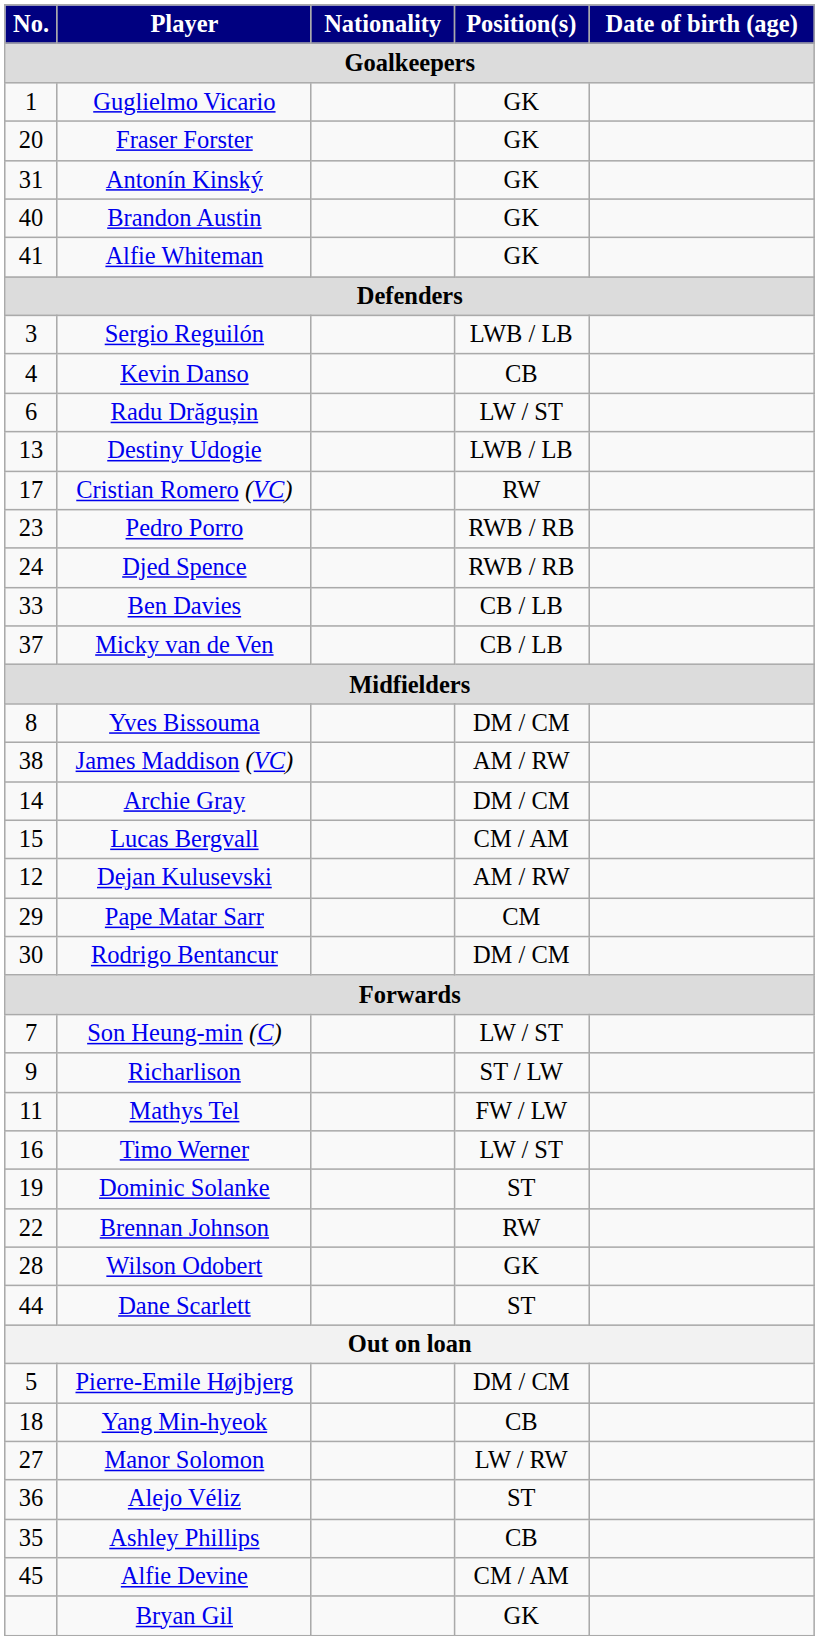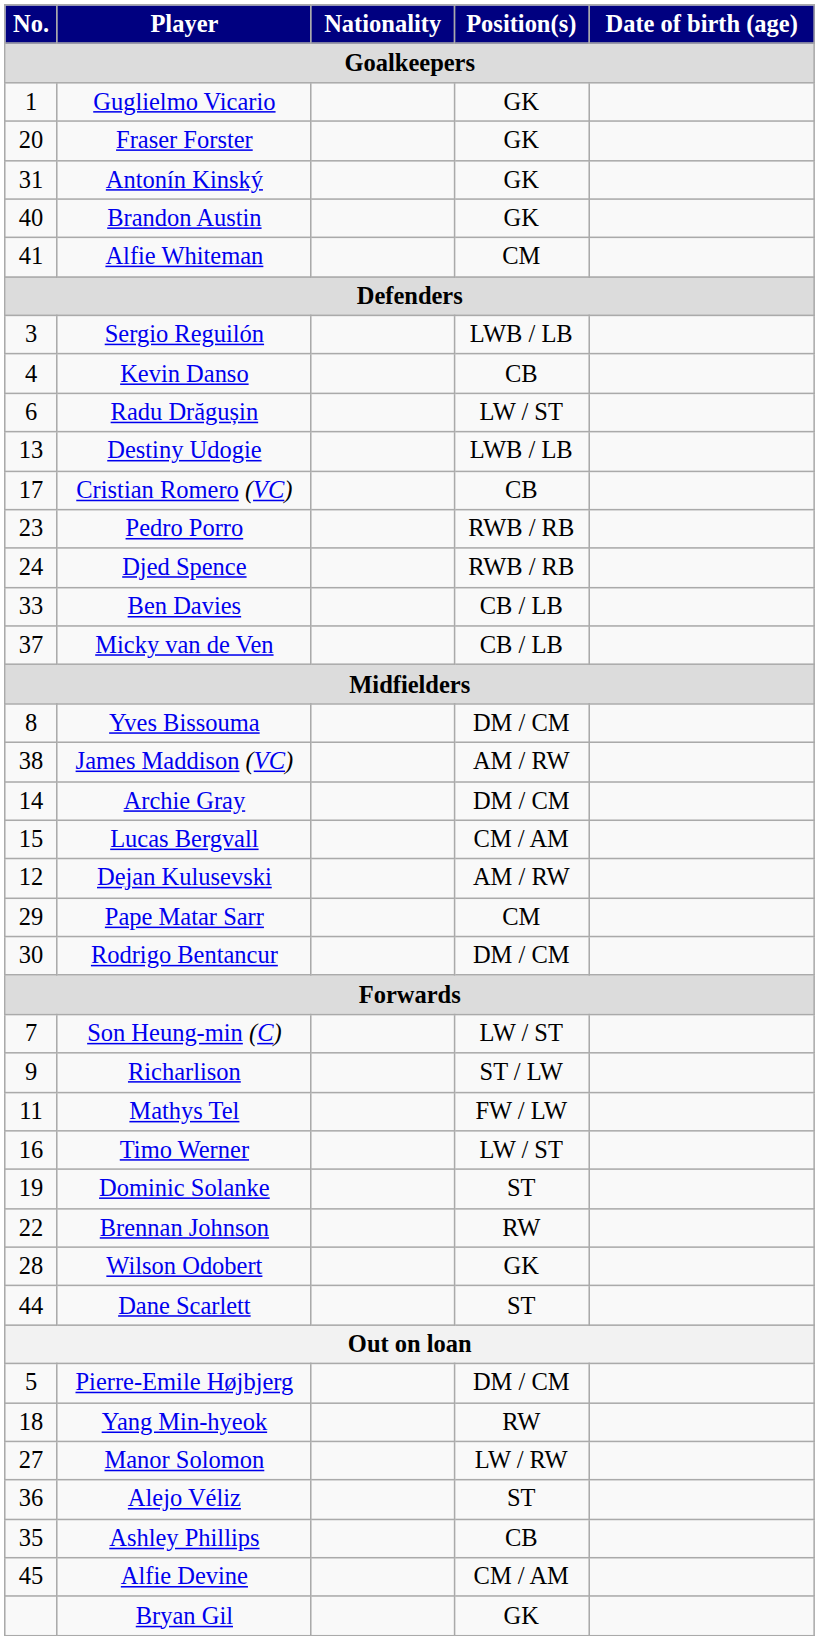 <table class="wikitable" style="text-align:center;width:60%">
 <tr>
 <th style="background:#000080; color:white; text-align:center;">No.</th>
 <th style="background:#000080; color:white; text-align:center;">Player</th>
 <th style="background:#000080; color:white; text-align:center;">Nationality</th>
 <th style="background:#000080; color:white; text-align:center;">Position(s)</th>
 <th style="background:#000080; color:white; text-align:center;">Date of birth (age)</th>
 </tr>
 <tr>
 <th colspan="5" style="background:#dcdcdc; text-align:center;">Goalkeepers</th>
 </tr>
 <tr>
 <td>1</td>
 <td><a href='#'>Guglielmo Vicario</a></td>
 <td></td>
 <td>GK</td>
 <td></td>
 </tr>
 <tr>
 <td>20</td>
 <td><a href='#'>Fraser Forster</a></td>
 <td></td>
 <td>GK</td>
 <td></td>
 </tr>
 <tr>
 <td>31</td>
 <td><a href='#'>Antonín Kinský</a></td>
 <td></td>
 <td>GK</td>
 <td></td>
 </tr>
 <tr>
 <td>40</td>
 <td><a href='#'>Brandon Austin</a></td>
 <td></td>
 <td>GK</td>
 <td></td>
 </tr>
 <tr>
 <td>41</td>
 <td><a href='#'>Alfie Whiteman</a></td>
 <td></td>
-<td>GK</td>
+<td>CM</td>
 <td></td>
 </tr>
 <tr>
 <th colspan="5" style="background:#dcdcdc; text-align:center;">Defenders</th>
 </tr>
 <tr>
 <td>3</td>
 <td><a href='#'>Sergio Reguilón</a></td>
 <td></td>
 <td>LWB / LB</td>
 <td></td>
 </tr>
 <tr>
 <td>4</td>
 <td><a href='#'>Kevin Danso</a></td>
 <td></td>
 <td>CB</td>
 <td></td>
 </tr>
 <tr>
 <td>6</td>
 <td><a href='#'>Radu Drăgușin</a></td>
 <td></td>
 <td>LW / ST</td>
 <td></td>
 </tr>
 <tr>
 <td>13</td>
 <td><a href='#'>Destiny Udogie</a></td>
 <td></td>
 <td>LWB / LB</td>
 <td></td>
 </tr>
 <tr>
 <td>17</td>
 <td><a href='#'>Cristian Romero</a> <em>(<a href='#'>VC</a>)</em></td>
 <td></td>
-<td>RW</td>
+<td>CB</td>
 <td></td>
 </tr>
 <tr>
 <td>23</td>
 <td><a href='#'>Pedro Porro</a></td>
 <td></td>
 <td>RWB / RB</td>
 <td></td>
 </tr>
 <tr>
 <td>24</td>
 <td><a href='#'>Djed Spence</a></td>
 <td></td>
 <td>RWB / RB</td>
 <td></td>
 </tr>
 <tr>
 <td>33</td>
 <td><a href='#'>Ben Davies</a></td>
 <td></td>
 <td>CB / LB</td>
 <td></td>
 </tr>
 <tr>
 <td>37</td>
 <td><a href='#'>Micky van de Ven</a></td>
 <td></td>
 <td>CB / LB</td>
 <td></td>
 </tr>
 <tr>
 <th colspan="5" style="background:#dcdcdc; text-align:center;">Midfielders</th>
 </tr>
 <tr>
 <td>8</td>
 <td><a href='#'>Yves Bissouma</a></td>
 <td></td>
 <td>DM / CM</td>
 <td></td>
 </tr>
 <tr>
 <td>38</td>
 <td><a href='#'>James Maddison</a> <em>(<a href='#'>VC</a>)</em></td>
 <td></td>
 <td>AM / RW</td>
 <td></td>
 </tr>
 <tr>
 <td>14</td>
 <td><a href='#'>Archie Gray</a></td>
 <td></td>
 <td>DM / CM</td>
 <td></td>
 </tr>
 <tr>
 <td>15</td>
 <td><a href='#'>Lucas Bergvall</a></td>
 <td></td>
 <td>CM / AM</td>
 <td></td>
 </tr>
 <tr>
 <td>12</td>
 <td><a href='#'>Dejan Kulusevski</a></td>
 <td></td>
 <td>AM / RW</td>
 <td></td>
 </tr>
 <tr>
 <td>29</td>
 <td><a href='#'>Pape Matar Sarr</a></td>
 <td></td>
 <td>CM</td>
 <td></td>
 </tr>
 <tr>
 <td>30</td>
 <td><a href='#'>Rodrigo Bentancur</a></td>
 <td></td>
 <td>DM / CM</td>
 <td></td>
 </tr>
 <tr>
 <th colspan="5" style="background:#dcdcdc; text-align:center;">Forwards</th>
 </tr>
 <tr>
 <td>7</td>
 <td><a href='#'>Son Heung-min</a> <em>(<a href='#'>C</a>)</em></td>
 <td></td>
 <td>LW / ST</td>
 <td></td>
 </tr>
 <tr>
 <td>9</td>
 <td><a href='#'>Richarlison</a></td>
 <td></td>
 <td>ST / LW</td>
 <td></td>
 </tr>
 <tr>
 <td>11</td>
 <td><a href='#'>Mathys Tel</a></td>
 <td></td>
 <td>FW / LW</td>
 <td></td>
 </tr>
 <tr>
 <td>16</td>
 <td><a href='#'>Timo Werner</a></td>
 <td></td>
 <td>LW / ST</td>
 <td></td>
 </tr>
 <tr>
 <td>19</td>
 <td><a href='#'>Dominic Solanke</a></td>
 <td></td>
 <td>ST</td>
 <td></td>
 </tr>
 <tr>
 <td>22</td>
 <td><a href='#'>Brennan Johnson</a></td>
 <td></td>
 <td>RW</td>
 <td></td>
 </tr>
 <tr>
 <td>28</td>
 <td><a href='#'>Wilson Odobert</a></td>
 <td></td>
 <td>GK</td>
 <td></td>
 </tr>
 <tr>
 <td>44</td>
 <td><a href='#'>Dane Scarlett</a></td>
 <td></td>
 <td>ST</td>
 <td></td>
 </tr>
 <tr>
 <th colspan="5">Out on loan</th>
 </tr>
 <tr>
 <td>5</td>
 <td><a href='#'>Pierre-Emile Højbjerg</a></td>
 <td></td>
 <td>DM / CM</td>
 <td></td>
 </tr>
 <tr>
 <td>18</td>
 <td><a href='#'>Yang Min-hyeok</a></td>
 <td></td>
-<td>CB</td>
+<td>RW</td>
 <td></td>
 </tr>
 <tr>
 <td>27</td>
 <td><a href='#'>Manor Solomon</a></td>
 <td></td>
 <td>LW / RW</td>
 <td></td>
 </tr>
 <tr>
 <td>36</td>
 <td><a href='#'>Alejo Véliz</a></td>
 <td></td>
 <td>ST</td>
 <td></td>
 </tr>
 <tr>
 <td>35</td>
 <td><a href='#'>Ashley Phillips</a></td>
 <td></td>
 <td>CB</td>
 <td></td>
 </tr>
 <tr>
 <td>45</td>
 <td><a href='#'>Alfie Devine</a></td>
 <td></td>
 <td>CM / AM</td>
 <td></td>
 </tr>
 <tr>
 <td></td>
 <td><a href='#'>Bryan Gil</a></td>
 <td></td>
 <td>GK</td>
 <td></td>
 </tr>
 <tr>
 </tr>
 </table>
